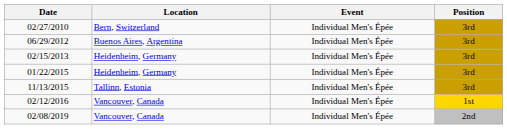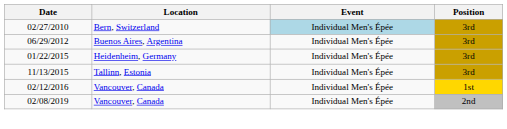 <table class="wikitable" width="50%" style="font-size:90%; text-align:center;">
 <tr>
 <th>Date</th>
 <th>Location</th>
 <th>Event</th>
 <th>Position</th>
 </tr>
 <tr>
 <td>02/27/2010</td>
 <td rowspan="1" align="left"> <a href='#'>Bern</a>, <a href='#'>Switzerland</a></td>
-<td>Individual Men's Épée</td>
+<td style="background: lightblue;">Individual Men's Épée</td>
 <td bgcolor="caramel">3rd</td>
 </tr>
 <tr>
 <td>06/29/2012</td>
 <td rowspan="1" align="left"> <a href='#'>Buenos Aires</a>, <a href='#'>Argentina</a></td>
-<td>Individual Men's Épée</td>
-<td bgcolor="caramel">3rd</td>
-</tr>
-<tr>
-<td>02/15/2013</td>
-<td rowspan="1" align="left"> <a href='#'>Heidenheim</a>, <a href='#'>Germany</a></td>
 <td>Individual Men's Épée</td>
 <td bgcolor="caramel">3rd</td>
 </tr>
 <tr>
 <td>01/22/2015</td>
 <td rowspan="1" align="left"> <a href='#'>Heidenheim</a>, <a href='#'>Germany</a></td>
 <td>Individual Men's Épée</td>
 <td bgcolor="caramel">3rd</td>
 </tr>
 <tr>
 <td>11/13/2015</td>
 <td rowspan="1" align="left"> <a href='#'>Tallinn</a>, <a href='#'>Estonia</a></td>
 <td>Individual Men's Épée</td>
 <td bgcolor="caramel">3rd</td>
 </tr>
 <tr>
 <td>02/12/2016</td>
 <td rowspan="1" align="left"> <a href='#'>Vancouver</a>, <a href='#'>Canada</a></td>
 <td>Individual Men's Épée</td>
 <td bgcolor="gold">1st</td>
 </tr>
 <tr>
 <td>02/08/2019</td>
 <td rowspan="1" align="left"> <a href='#'>Vancouver</a>, <a href='#'>Canada</a></td>
 <td>Individual Men's Épée</td>
 <td bgcolor="silver">2nd</td>
 </tr>
 </table>
